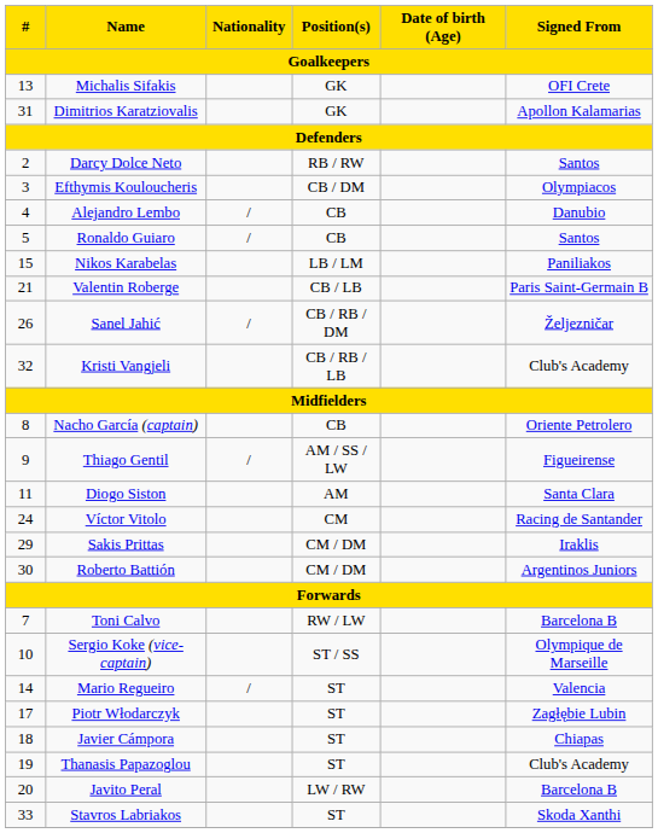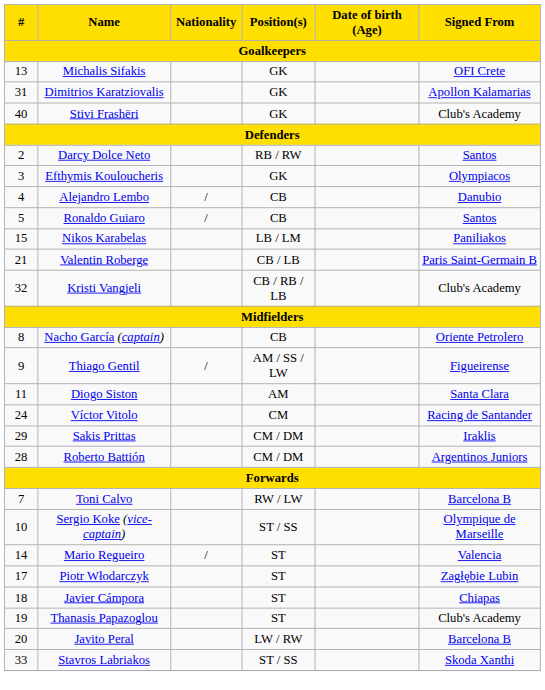 <table class="wikitable" style="text-align:center; font-size:90%;">
 <tr>
 <th style="background:#FFDF00; color:black; text-align:center;"; width=50>#</th>
 <th style="background:#FFDF00; color:black; text-align:center;"; width=220>Name</th>
 <th style="background:#FFDF00; color:black; text-align:center;"; width=80>Nationality</th>
 <th style="background:#FFDF00; color:black; text-align:center;"; width=90>Position(s)</th>
 <th style="background:#FFDF00; color:black; text-align:center;"; width=200>Date of birth (Age)</th>
 <th style="background:#FFDF00; color:black; text-align:center;"; width=200>Signed From</th>
 </tr>
 <tr>
 <th colspan="6" style="background:#FFDF00; color:black; text-align:center"><strong>Goalkeepers</strong></th>
 </tr>
 <tr>
 <td>13</td>
 <td><a href='#'>Michalis Sifakis</a></td>
 <td></td>
 <td>GK</td>
 <td></td>
 <td> <a href='#'>OFI Crete</a></td>
 </tr>
 <tr>
 <td>31</td>
 <td><a href='#'>Dimitrios Karatziovalis</a></td>
 <td></td>
 <td>GK</td>
 <td></td>
 <td> <a href='#'>Apollon Kalamarias</a></td>
 </tr>
 <tr>
+<td>40</td>
+<td><a href='#'>Stivi Frashëri</a></td>
+<td></td>
+<td>GK</td>
+<td></td>
+<td>Club's Academy</td>
+</tr>
+<tr>
 <th colspan="6" style="background:#FFDF00; color:black; text-align:center"><strong>Defenders</strong></th>
 </tr>
 <tr>
 <td>2</td>
 <td><a href='#'>Darcy Dolce Neto</a></td>
 <td></td>
 <td>RB / RW</td>
 <td></td>
 <td> <a href='#'>Santos</a></td>
 </tr>
 <tr>
 <td>3</td>
 <td><a href='#'>Efthymis Kouloucheris</a></td>
 <td></td>
-<td>CB / DM</td>
+<td>GK</td>
 <td></td>
 <td> <a href='#'>Olympiacos</a></td>
 </tr>
 <tr>
 <td>4</td>
 <td><a href='#'>Alejandro Lembo</a></td>
 <td> / </td>
 <td>CB</td>
 <td></td>
 <td> <a href='#'>Danubio</a></td>
 </tr>
 <tr>
 <td>5</td>
 <td><a href='#'>Ronaldo Guiaro</a></td>
 <td> / </td>
 <td>CB</td>
 <td></td>
 <td> <a href='#'>Santos</a></td>
 </tr>
 <tr>
 <td>15</td>
 <td><a href='#'>Nikos Karabelas</a></td>
 <td></td>
 <td>LB / LM</td>
 <td></td>
 <td> <a href='#'>Paniliakos</a></td>
 </tr>
 <tr>
 <td>21</td>
 <td><a href='#'>Valentin Roberge</a></td>
 <td></td>
 <td>CB / LB</td>
 <td></td>
 <td> <a href='#'>Paris Saint-Germain B</a></td>
-</tr>
-<tr>
-<td>26</td>
-<td><a href='#'>Sanel Jahić</a></td>
-<td> / </td>
-<td>CB / RB / DM</td>
-<td></td>
-<td> <a href='#'>Željezničar</a></td>
 </tr>
 <tr>
 <td>32</td>
 <td><a href='#'>Kristi Vangjeli</a></td>
 <td></td>
 <td>CB / RB / LB</td>
 <td></td>
 <td>Club's Academy</td>
 </tr>
 <tr>
 <th colspan="6" style="background:#FFDF00; color:black; text-align:center"><strong>Midfielders</strong></th>
 </tr>
 <tr>
 <td>8</td>
 <td><a href='#'>Nacho García</a> <em>(<a href='#'>captain</a>)</em></td>
 <td></td>
 <td>CB</td>
 <td></td>
 <td> <a href='#'>Oriente Petrolero</a></td>
 </tr>
 <tr>
 <td>9</td>
 <td><a href='#'>Thiago Gentil</a></td>
 <td> / </td>
 <td>AM / SS / LW</td>
 <td></td>
 <td> <a href='#'>Figueirense</a></td>
 </tr>
 <tr>
 <td>11</td>
 <td><a href='#'>Diogo Siston</a></td>
 <td></td>
 <td>AM</td>
 <td></td>
 <td> <a href='#'>Santa Clara</a></td>
 </tr>
 <tr>
 <td>24</td>
 <td><a href='#'>Víctor Vitolo</a></td>
 <td></td>
 <td>CM</td>
 <td></td>
 <td> <a href='#'>Racing de Santander</a></td>
 </tr>
 <tr>
 <td>29</td>
 <td><a href='#'>Sakis Prittas</a></td>
 <td></td>
 <td>CM / DM</td>
 <td></td>
 <td> <a href='#'>Iraklis</a></td>
 </tr>
 <tr>
-<td>30</td>
+<td>28</td>
 <td><a href='#'>Roberto Battión</a></td>
 <td></td>
 <td>CM / DM</td>
 <td></td>
 <td> <a href='#'>Argentinos Juniors</a></td>
 </tr>
 <tr>
 <th colspan="6" style="background:#FFDF00; color:black; text-align:center"><strong>Forwards</strong></th>
 </tr>
 <tr>
 <td>7</td>
 <td><a href='#'>Toni Calvo</a></td>
 <td></td>
 <td>RW / LW</td>
 <td></td>
 <td> <a href='#'>Barcelona B</a></td>
 </tr>
 <tr>
 <td>10</td>
 <td><a href='#'>Sergio Koke</a> <em>(<a href='#'>vice-captain</a>)</em></td>
 <td></td>
 <td>ST / SS</td>
 <td></td>
 <td> <a href='#'>Olympique de Marseille</a></td>
 </tr>
 <tr>
 <td>14</td>
 <td><a href='#'>Mario Regueiro</a></td>
 <td> / </td>
 <td>ST</td>
 <td></td>
 <td> <a href='#'>Valencia</a></td>
 </tr>
 <tr>
 <td>17</td>
 <td><a href='#'>Piotr Włodarczyk</a></td>
 <td></td>
 <td>ST</td>
 <td></td>
 <td> <a href='#'>Zagłębie Lubin</a></td>
 </tr>
 <tr>
 <td>18</td>
 <td><a href='#'>Javier Cámpora</a></td>
 <td></td>
 <td>ST</td>
 <td></td>
 <td> <a href='#'>Chiapas</a></td>
 </tr>
 <tr>
 <td>19</td>
 <td><a href='#'>Thanasis Papazoglou</a></td>
 <td></td>
 <td>ST</td>
 <td></td>
 <td>Club's Academy</td>
 </tr>
 <tr>
 <td>20</td>
 <td><a href='#'>Javito Peral</a></td>
 <td></td>
 <td>LW / RW</td>
 <td></td>
 <td> <a href='#'>Barcelona B</a></td>
 </tr>
 <tr>
 <td>33</td>
 <td><a href='#'>Stavros Labriakos</a></td>
 <td></td>
-<td>ST</td>
+<td>ST / SS</td>
 <td></td>
 <td> <a href='#'>Skoda Xanthi</a></td>
 </tr>
 <tr>
 </tr>
 </table>
